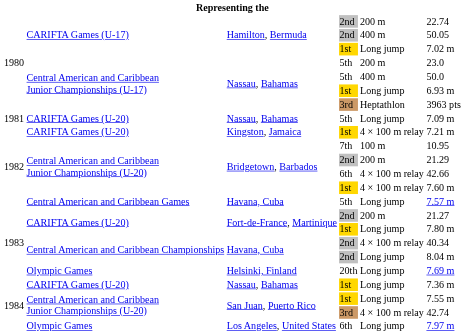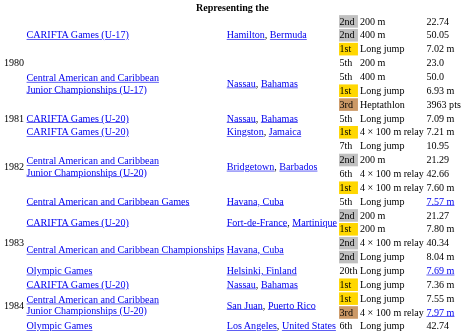 <table>
 <tr>
 <th colspan="6">Representing the </th>
 </tr>
 <tr>
 <td rowspan = "7">1980</td>
 <td rowspan = "3"><a href='#'>CARIFTA Games (U-17)</a></td>
 <td rowspan = "3"><a href='#'>Hamilton</a>, <a href='#'>Bermuda</a></td>
 <td bgcolor=silver>2nd</td>
 <td>200 m</td>
 <td>22.74</td>
 </tr>
 <tr>
 <td bgcolor=silver>2nd</td>
 <td>400 m</td>
 <td>50.05</td>
 </tr>
 <tr>
 <td bgcolor=gold>1st</td>
 <td>Long jump</td>
 <td>7.02 m</td>
 </tr>
 <tr>
 <td rowspan = "4"><a href='#'>Central American and Caribbean<br>Junior Championships (U-17)</a></td>
 <td rowspan = "4"><a href='#'>Nassau</a>, <a href='#'>Bahamas</a></td>
 <td>5th</td>
 <td>200 m</td>
 <td>23.0</td>
 </tr>
 <tr>
 <td>5th</td>
 <td>400 m</td>
 <td>50.0</td>
 </tr>
 <tr>
 <td bgcolor=gold>1st</td>
 <td>Long jump</td>
 <td>6.93 m</td>
 </tr>
 <tr>
 <td bgcolor=cc9966>3rd</td>
 <td>Heptathlon</td>
 <td>3963 pts</td>
 </tr>
 <tr>
 <td>1981</td>
 <td><a href='#'>CARIFTA Games (U-20)</a></td>
 <td><a href='#'>Nassau</a>, <a href='#'>Bahamas</a></td>
 <td>5th</td>
 <td>Long jump</td>
 <td>7.09 m</td>
 </tr>
 <tr>
 <td rowspan = "6">1982</td>
 <td><a href='#'>CARIFTA Games (U-20)</a></td>
 <td><a href='#'>Kingston</a>, <a href='#'>Jamaica</a></td>
 <td bgcolor=gold>1st</td>
 <td>4 × 100 m relay</td>
 <td>7.21 m</td>
 </tr>
 <tr>
 <td rowspan = "4"><a href='#'>Central American and Caribbean<br>Junior Championships (U-20)</a></td>
 <td rowspan = "4"><a href='#'>Bridgetown</a>, <a href='#'>Barbados</a></td>
 <td>7th</td>
-<td>100 m</td>
+<td>Long jump</td>
 <td>10.95</td>
 </tr>
 <tr>
 <td bgcolor=silver>2nd</td>
 <td>200 m</td>
 <td>21.29</td>
 </tr>
 <tr>
 <td>6th</td>
 <td>4 × 100 m relay</td>
 <td>42.66</td>
 </tr>
 <tr>
 <td bgcolor=gold>1st</td>
 <td>4 × 100 m relay</td>
 <td>7.60 m</td>
 </tr>
 <tr>
 <td><a href='#'>Central American and Caribbean Games</a></td>
 <td><a href='#'>Havana, Cuba</a></td>
 <td>5th</td>
 <td>Long jump</td>
 <td><a href='#'>7.57 m</a></td>
 </tr>
 <tr>
 <td rowspan = "5">1983</td>
 <td rowspan = "2"><a href='#'>CARIFTA Games (U-20)</a></td>
 <td rowspan = "2"><a href='#'>Fort-de-France</a>, <a href='#'>Martinique</a></td>
 <td bgcolor=silver>2nd</td>
 <td>200 m</td>
 <td>21.27</td>
 </tr>
 <tr>
 <td bgcolor=gold>1st</td>
-<td>Long jump</td>
+<td>200 m</td>
 <td>7.80 m</td>
 </tr>
 <tr>
 <td rowspan = "2"><a href='#'>Central American and Caribbean Championships</a></td>
 <td rowspan = "2"><a href='#'>Havana, Cuba</a></td>
 <td bgcolor=silver>2nd</td>
 <td>4 × 100 m relay</td>
 <td>40.34</td>
 </tr>
 <tr>
 <td bgcolor="silver">2nd</td>
 <td>Long jump</td>
 <td>8.04 m</td>
 </tr>
 <tr>
 <td><a href='#'>Olympic Games</a></td>
 <td><a href='#'>Helsinki, Finland</a></td>
 <td>20th</td>
 <td>Long jump</td>
 <td><a href='#'>7.69 m</a></td>
 </tr>
 <tr>
 <td rowspan = "4">1984</td>
 <td><a href='#'>CARIFTA Games (U-20)</a></td>
 <td><a href='#'>Nassau</a>, <a href='#'>Bahamas</a></td>
 <td bgcolor=gold>1st</td>
 <td>Long jump</td>
 <td>7.36 m</td>
 </tr>
 <tr>
 <td rowspan = "2"><a href='#'>Central American and Caribbean<br>Junior Championships (U-20)</a></td>
 <td rowspan = "2"><a href='#'>San Juan</a>, <a href='#'>Puerto Rico</a></td>
 <td bgcolor=gold>1st</td>
 <td>Long jump</td>
 <td>7.55 m</td>
 </tr>
 <tr>
 <td bgcolor=cc9966>3rd</td>
 <td>4 × 100 m relay</td>
-<td>42.74</td>
+<td><a href='#'>7.97 m</a></td>
 </tr>
 <tr>
 <td><a href='#'>Olympic Games</a></td>
 <td><a href='#'>Los Angeles</a>, <a href='#'>United States</a></td>
 <td>6th</td>
 <td>Long jump</td>
-<td><a href='#'>7.97 m</a></td>
+<td>42.74</td>
 </tr>
 </table>
